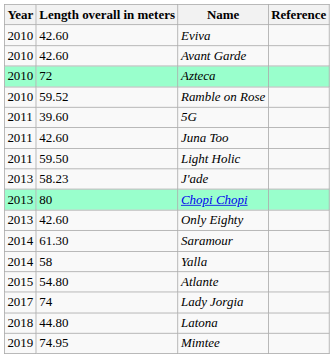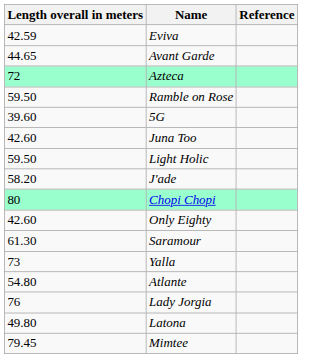 <table class="wikitable sortable">
 <tr>
-<th>Year</th>
 <th>Length overall in meters</th>
 <th>Name</th>
 <th>Reference</th>
 </tr>
 <tr>
-<td>2010</td>
-<td>42.60</td>
+<td>42.59</td>
 <td><em>Eviva</em></td>
 <td></td>
 </tr>
 <tr>
-<td>2010</td>
-<td>42.60</td>
+<td>44.65</td>
 <td><em>Avant Garde</em></td>
 <td></td>
 </tr>
 <tr style="background:#9fc;">
-<td>2010</td>
 <td>72</td>
 <td><em>Azteca</em></td>
 <td></td>
 </tr>
 <tr>
-<td>2010</td>
-<td>59.52</td>
+<td>59.50</td>
 <td><em>Ramble on Rose</em></td>
 <td></td>
 </tr>
 <tr>
-<td>2011</td>
 <td>39.60</td>
 <td><em>5G</em></td>
 <td></td>
 </tr>
 <tr>
-<td>2011</td>
 <td>42.60</td>
 <td><em>Juna Too</em></td>
 <td></td>
 </tr>
 <tr>
-<td>2011</td>
 <td>59.50</td>
 <td><em>Light Holic</em></td>
 <td></td>
 </tr>
 <tr>
-<td>2013</td>
-<td>58.23</td>
+<td>58.20</td>
 <td><em>J'ade</em></td>
 <td></td>
 </tr>
 <tr style="background:#9fc;">
-<td>2013</td>
 <td>80</td>
 <td><em><a href='#'>Chopi Chopi</a></em></td>
 <td></td>
 </tr>
 <tr>
-<td>2013</td>
 <td>42.60</td>
 <td><em>Only Eighty</em></td>
 <td></td>
 </tr>
 <tr>
-<td>2014</td>
 <td>61.30</td>
 <td><em>Saramour</em></td>
 <td></td>
 </tr>
 <tr>
-<td>2014</td>
-<td>58</td>
+<td>73</td>
 <td><em>Yalla</em></td>
 <td></td>
 </tr>
 <tr>
-<td>2015</td>
 <td>54.80</td>
 <td><em>Atlante</em></td>
 <td></td>
 </tr>
 <tr>
-<td>2017</td>
-<td>74</td>
+<td>76</td>
 <td><em>Lady Jorgia</em></td>
 <td></td>
 </tr>
 <tr>
-<td>2018</td>
-<td>44.80</td>
+<td>49.80</td>
 <td><em>Latona</em></td>
 <td></td>
 </tr>
 <tr>
-<td>2019</td>
-<td>74.95</td>
+<td>79.45</td>
 <td><em>Mimtee</em></td>
 <td></td>
 </tr>
 </table>
